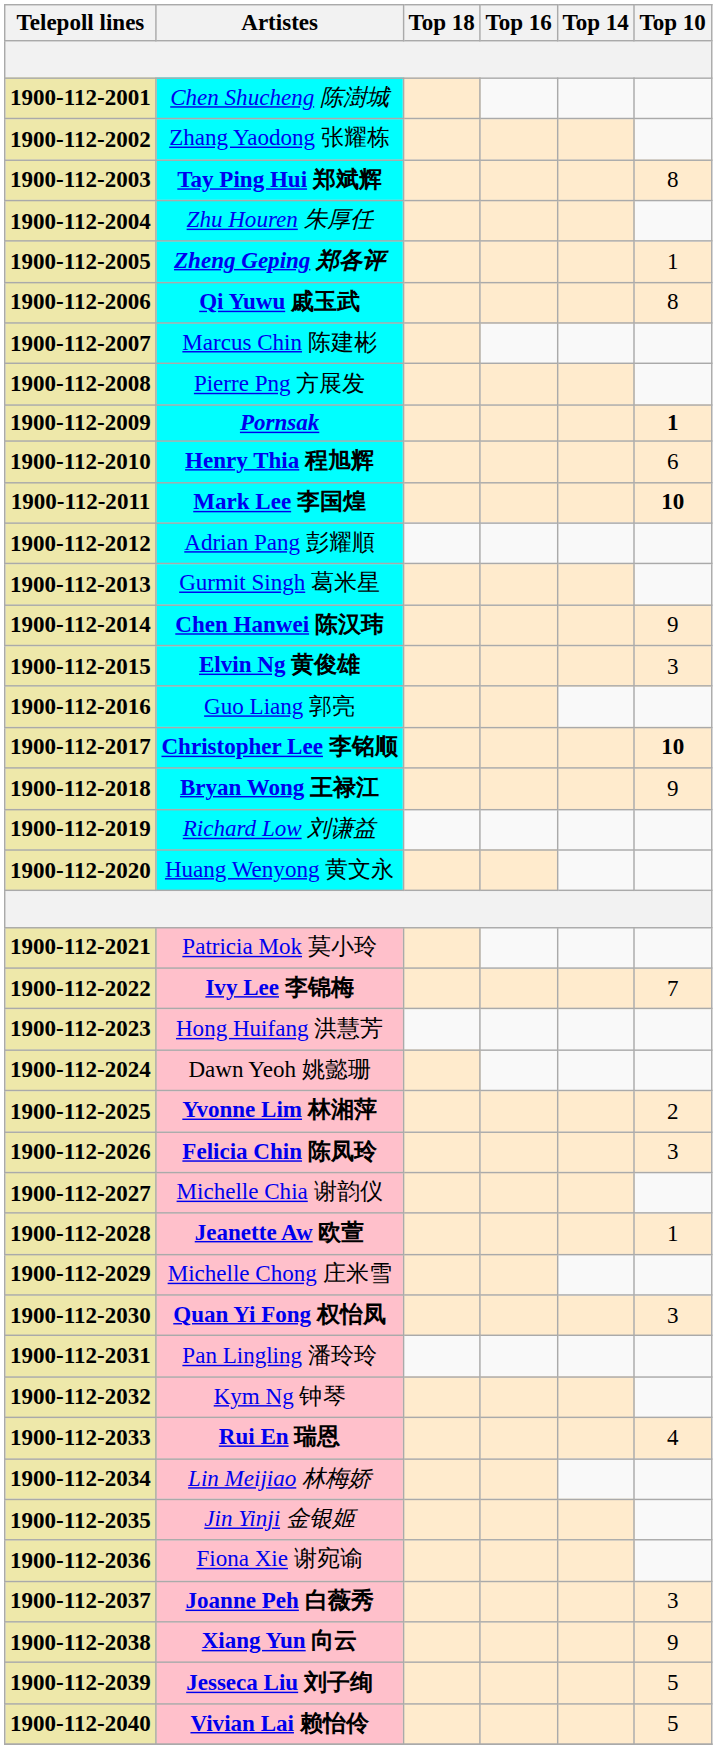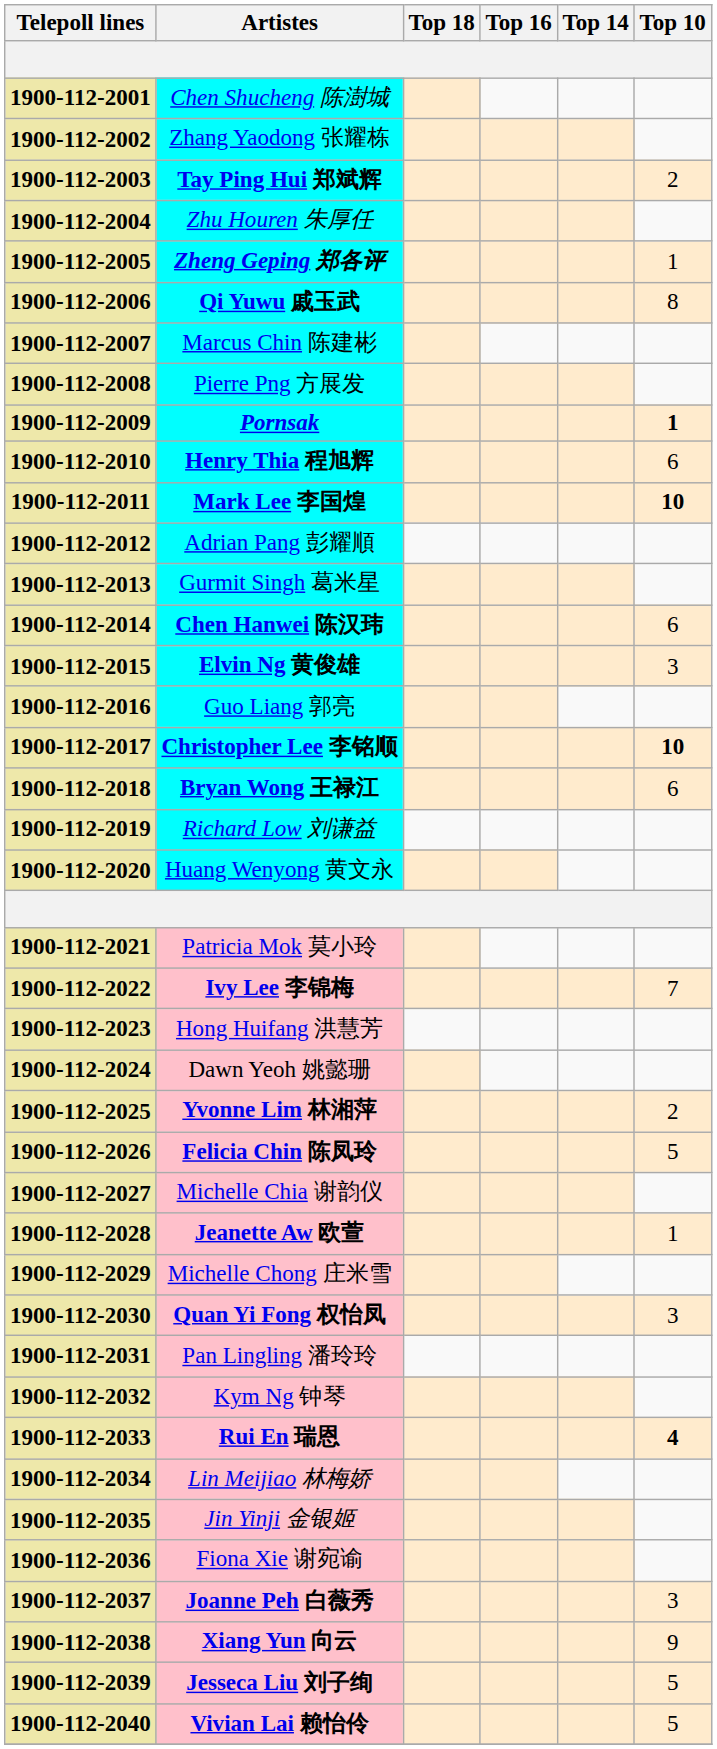 <table class="wikitable">
 <tr>
 <th align="center">Telepoll lines</th>
 <th align="center">Artistes</th>
 <th align="center">Top 18</th>
 <th align="center">Top 16</th>
 <th align="center">Top 14</th>
 <th align="center">Top 10</th>
 </tr>
 <tr>
 <th colspan=6><br><div></div></th>
 </tr>
 <tr>
 <td bgcolor="palegoldenrod" align="center"><strong>1900-112-2001</strong></td>
 <td bgcolor="cyan" align="center"><em><a href='#'>Chen Shucheng</a> 陈澍城</em></td>
 <td bgcolor="#FFEBCD"></td>
 <td></td>
 <td></td>
 <td></td>
 </tr>
 <tr>
 <td bgcolor="palegoldenrod" align="center"><strong>1900-112-2002</strong></td>
 <td bgcolor="cyan" align="center"><a href='#'>Zhang Yaodong</a> 张耀栋</td>
 <td bgcolor="#FFEBCD"></td>
 <td bgcolor="#FFEBCD"></td>
 <td bgcolor="#FFEBCD"></td>
 <td></td>
 </tr>
 <tr>
 <td bgcolor="palegoldenrod" align="center"><strong>1900-112-2003</strong></td>
 <td bgcolor="cyan" align="center"><strong><a href='#'>Tay Ping Hui</a> 郑斌辉</strong></td>
 <td bgcolor="#FFEBCD"></td>
 <td bgcolor="#FFEBCD"></td>
 <td bgcolor="#FFEBCD"></td>
-<td bgcolor="#FFEBCD" align="center">8</td>
+<td bgcolor="#FFEBCD" align="center">2</td>
 </tr>
 <tr>
 <td bgcolor="palegoldenrod" align="center"><strong>1900-112-2004</strong></td>
 <td bgcolor="cyan" align="center"><em><a href='#'>Zhu Houren</a> 朱厚任</em></td>
 <td bgcolor="#FFEBCD"></td>
 <td bgcolor="#FFEBCD"></td>
 <td bgcolor="#FFEBCD"></td>
 <td></td>
 </tr>
 <tr>
 <td bgcolor="palegoldenrod" align="center"><strong>1900-112-2005</strong></td>
 <td bgcolor="cyan" align="center"><strong><em><a href='#'>Zheng Geping</a> 郑各评</em></strong></td>
 <td bgcolor="#FFEBCD"></td>
 <td bgcolor="#FFEBCD"></td>
 <td bgcolor="#FFEBCD"></td>
 <td bgcolor="#FFEBCD" align="center">1</td>
 </tr>
 <tr>
 <td bgcolor="palegoldenrod" align="center"><strong>1900-112-2006</strong></td>
 <td bgcolor="cyan" align="center"><strong><a href='#'>Qi Yuwu</a> 戚玉武</strong></td>
 <td bgcolor="#FFEBCD"></td>
 <td bgcolor="#FFEBCD"></td>
 <td bgcolor="#FFEBCD"></td>
 <td bgcolor="#FFEBCD" align="center">8</td>
 </tr>
 <tr>
 <td bgcolor="palegoldenrod" align="center"><strong>1900-112-2007</strong></td>
 <td bgcolor="cyan" align="center"><a href='#'>Marcus Chin</a> 陈建彬</td>
 <td bgcolor="#FFEBCD"></td>
 <td></td>
 <td></td>
 <td></td>
 </tr>
 <tr>
 <td bgcolor="palegoldenrod" align="center"><strong>1900-112-2008</strong></td>
 <td bgcolor="cyan" align="center"><a href='#'>Pierre Png</a> 方展发</td>
 <td bgcolor="#FFEBCD"></td>
 <td bgcolor="#FFEBCD"></td>
 <td bgcolor="#FFEBCD"></td>
 <td></td>
 </tr>
 <tr>
 <td bgcolor="palegoldenrod" align="center"><strong>1900-112-2009</strong></td>
 <td bgcolor="cyan" align="center"><strong><em><a href='#'>Pornsak</a></em></strong></td>
 <td bgcolor="#FFEBCD"></td>
 <td bgcolor="#FFEBCD"></td>
 <td bgcolor="#FFEBCD"></td>
 <td bgcolor="#FFEBCD" align="center"><strong>1</strong></td>
 </tr>
 <tr>
 <td bgcolor="palegoldenrod" align="center"><strong>1900-112-2010</strong></td>
 <td bgcolor="cyan" align="center"><strong><a href='#'>Henry Thia</a> 程旭辉</strong></td>
 <td bgcolor="#FFEBCD"></td>
 <td bgcolor="#FFEBCD"></td>
 <td bgcolor="#FFEBCD"></td>
 <td bgcolor="#FFEBCD" align="center">6</td>
 </tr>
 <tr>
 <td bgcolor="palegoldenrod" align="center"><strong>1900-112-2011</strong></td>
 <td bgcolor="cyan" align="center"><strong><a href='#'>Mark Lee</a> 李国煌</strong></td>
 <td bgcolor="#FFEBCD"></td>
 <td bgcolor="#FFEBCD"></td>
 <td bgcolor="#FFEBCD"></td>
 <td bgcolor="#FFEBCD" align="center"><strong>10</strong></td>
 </tr>
 <tr>
 <td bgcolor="palegoldenrod" align="center"><strong>1900-112-2012</strong></td>
 <td bgcolor="cyan" align="center"><a href='#'>Adrian Pang</a> 彭耀順</td>
 <td></td>
 <td></td>
 <td></td>
 <td></td>
 </tr>
 <tr>
 <td bgcolor="palegoldenrod" align="center"><strong>1900-112-2013</strong></td>
 <td bgcolor="cyan" align="center"><a href='#'>Gurmit Singh</a> 葛米星</td>
 <td bgcolor="#FFEBCD"></td>
 <td bgcolor="#FFEBCD"></td>
 <td bgcolor="#FFEBCD"></td>
 <td></td>
 </tr>
 <tr>
 <td bgcolor="palegoldenrod" align="center"><strong>1900-112-2014</strong></td>
 <td bgcolor="cyan" align="center"><strong><a href='#'>Chen Hanwei</a> 陈汉玮</strong></td>
 <td bgcolor="#FFEBCD"></td>
 <td bgcolor="#FFEBCD"></td>
 <td bgcolor="#FFEBCD"></td>
-<td bgcolor="#FFEBCD" align="center">9</td>
+<td bgcolor="#FFEBCD" align="center">6</td>
 </tr>
 <tr>
 <td bgcolor="palegoldenrod" align="center"><strong>1900-112-2015</strong></td>
 <td bgcolor="cyan" align="center"><strong><a href='#'>Elvin Ng</a> 黄俊雄</strong></td>
 <td bgcolor="#FFEBCD"></td>
 <td bgcolor="#FFEBCD"></td>
 <td bgcolor="#FFEBCD"></td>
 <td bgcolor="#FFEBCD" align="center">3</td>
 </tr>
 <tr>
 <td bgcolor="palegoldenrod" align="center"><strong>1900-112-2016</strong></td>
 <td bgcolor="cyan" align="center"><a href='#'>Guo Liang</a> 郭亮</td>
 <td bgcolor="#FFEBCD"></td>
 <td bgcolor="#FFEBCD"></td>
 <td></td>
 <td></td>
 </tr>
 <tr>
 <td bgcolor="palegoldenrod" align="center"><strong>1900-112-2017</strong></td>
 <td bgcolor="cyan" align="center"><strong><a href='#'>Christopher Lee</a> 李铭顺</strong></td>
 <td bgcolor="#FFEBCD"></td>
 <td bgcolor="#FFEBCD"></td>
 <td bgcolor="#FFEBCD"></td>
 <td bgcolor="#FFEBCD" align="center"><strong>10</strong></td>
 </tr>
 <tr>
 <td bgcolor="palegoldenrod" align="center"><strong>1900-112-2018</strong></td>
 <td bgcolor="cyan" align="center"><strong><a href='#'>Bryan Wong</a> 王禄江</strong></td>
 <td bgcolor="#FFEBCD"></td>
 <td bgcolor="#FFEBCD"></td>
 <td bgcolor="#FFEBCD"></td>
-<td bgcolor="#FFEBCD" align="center">9</td>
+<td bgcolor="#FFEBCD" align="center">6</td>
 </tr>
 <tr>
 <td bgcolor="palegoldenrod" align="center"><strong>1900-112-2019</strong></td>
 <td bgcolor="cyan" align="center"><em><a href='#'>Richard Low</a> 刘谦益</em></td>
 <td></td>
 <td></td>
 <td></td>
 <td></td>
 </tr>
 <tr>
 <td bgcolor="palegoldenrod" align="center"><strong>1900-112-2020</strong></td>
 <td bgcolor="cyan" align="center"><a href='#'>Huang Wenyong</a> 黄文永</td>
 <td bgcolor="#FFEBCD"></td>
 <td bgcolor="#FFEBCD"></td>
 <td></td>
 <td></td>
 </tr>
 <tr>
 <th colspan=6><br><div></div></th>
 </tr>
 <tr>
 <td bgcolor="palegoldenrod" align="center"><strong>1900-112-2021</strong></td>
 <td bgcolor="pink" align="center"><a href='#'>Patricia Mok</a> 莫小玲</td>
 <td bgcolor="#FFEBCD"></td>
 <td></td>
 <td></td>
 <td></td>
 </tr>
 <tr>
 <td bgcolor="palegoldenrod" align="center"><strong>1900-112-2022</strong></td>
 <td bgcolor="pink" align="center"><strong><a href='#'>Ivy Lee</a> 李锦梅</strong></td>
 <td bgcolor="#FFEBCD"></td>
 <td bgcolor="#FFEBCD"></td>
 <td bgcolor="#FFEBCD"></td>
 <td bgcolor="#FFEBCD" align="center">7</td>
 </tr>
 <tr>
 <td bgcolor="palegoldenrod" align="center"><strong>1900-112-2023</strong></td>
 <td bgcolor="pink" align="center"><a href='#'>Hong Huifang</a> 洪慧芳</td>
 <td></td>
 <td></td>
 <td></td>
 <td></td>
 </tr>
 <tr>
 <td bgcolor="palegoldenrod" align="center"><strong>1900-112-2024</strong></td>
 <td bgcolor="pink" align="center">Dawn Yeoh 姚懿珊</td>
 <td bgcolor="#FFEBCD"></td>
 <td></td>
 <td></td>
 <td></td>
 </tr>
 <tr>
 <td bgcolor="palegoldenrod" align="center"><strong>1900-112-2025</strong></td>
 <td bgcolor="pink" align="center"><strong><a href='#'>Yvonne Lim</a> 林湘萍</strong></td>
 <td bgcolor="#FFEBCD"></td>
 <td bgcolor="#FFEBCD"></td>
 <td bgcolor="#FFEBCD"></td>
 <td bgcolor="#FFEBCD" align="center">2</td>
 </tr>
 <tr>
 <td bgcolor="palegoldenrod" align="center"><strong>1900-112-2026</strong></td>
 <td bgcolor="pink" align="center"><strong><a href='#'>Felicia Chin</a> 陈凤玲</strong></td>
 <td bgcolor="#FFEBCD"></td>
 <td bgcolor="#FFEBCD"></td>
 <td bgcolor="#FFEBCD"></td>
-<td bgcolor="#FFEBCD" align="center">3</td>
+<td bgcolor="#FFEBCD" align="center">5</td>
 </tr>
 <tr>
 <td bgcolor="palegoldenrod" align="center"><strong>1900-112-2027</strong></td>
 <td bgcolor="pink" align="center"><a href='#'>Michelle Chia</a> 谢韵仪</td>
 <td bgcolor="#FFEBCD"></td>
 <td bgcolor="#FFEBCD"></td>
 <td bgcolor="#FFEBCD"></td>
 <td></td>
 </tr>
 <tr>
 <td bgcolor="palegoldenrod" align="center"><strong>1900-112-2028</strong></td>
 <td bgcolor="pink" align="center"><strong><a href='#'>Jeanette Aw</a> 欧萱</strong></td>
 <td bgcolor="#FFEBCD"></td>
 <td bgcolor="#FFEBCD"></td>
 <td bgcolor="#FFEBCD"></td>
 <td bgcolor="#FFEBCD" align="center">1</td>
 </tr>
 <tr>
 <td bgcolor="palegoldenrod" align="center"><strong>1900-112-2029</strong></td>
 <td bgcolor="pink" align="center"><a href='#'>Michelle Chong</a> 庄米雪</td>
 <td bgcolor="#FFEBCD"></td>
 <td bgcolor="#FFEBCD"></td>
 <td></td>
 <td></td>
 </tr>
 <tr>
 <td bgcolor="palegoldenrod" align="center"><strong>1900-112-2030</strong></td>
 <td bgcolor="pink" align="center"><strong><a href='#'>Quan Yi Fong</a> 权怡凤</strong></td>
 <td bgcolor="#FFEBCD"></td>
 <td bgcolor="#FFEBCD"></td>
 <td bgcolor="#FFEBCD"></td>
 <td bgcolor="#FFEBCD" align="center">3</td>
 </tr>
 <tr>
 <td bgcolor="palegoldenrod" align="center"><strong>1900-112-2031</strong></td>
 <td bgcolor="pink" align="center"><a href='#'>Pan Lingling</a> 潘玲玲</td>
 <td></td>
 <td></td>
 <td></td>
 <td></td>
 </tr>
 <tr>
 <td bgcolor="palegoldenrod" align="center"><strong>1900-112-2032</strong></td>
 <td bgcolor="pink" align="center"><a href='#'>Kym Ng</a> 钟琴</td>
 <td bgcolor="#FFEBCD"></td>
 <td bgcolor="#FFEBCD"></td>
 <td bgcolor="#FFEBCD"></td>
 <td></td>
 </tr>
 <tr>
 <td bgcolor="palegoldenrod" align="center"><strong>1900-112-2033</strong></td>
 <td bgcolor="pink" align="center"><strong><a href='#'>Rui En</a> 瑞恩</strong></td>
 <td bgcolor="#FFEBCD"></td>
 <td bgcolor="#FFEBCD"></td>
 <td bgcolor="#FFEBCD"></td>
-<td bgcolor="#FFEBCD" align="center">4</td>
+<td bgcolor="#FFEBCD" align="center"><strong>4</strong></td>
 </tr>
 <tr>
 <td bgcolor="palegoldenrod" align="center"><strong>1900-112-2034</strong></td>
 <td bgcolor="pink" align="center"><em><a href='#'>Lin Meijiao</a> 林梅娇</em></td>
 <td bgcolor="#FFEBCD"></td>
 <td bgcolor="#FFEBCD"></td>
 <td></td>
 <td></td>
 </tr>
 <tr>
 <td bgcolor="palegoldenrod" align="center"><strong>1900-112-2035</strong></td>
 <td bgcolor="pink" align="center"><em><a href='#'>Jin Yinji</a> 金银姬</em></td>
 <td bgcolor="#FFEBCD"></td>
 <td bgcolor="#FFEBCD"></td>
 <td bgcolor="#FFEBCD"></td>
 <td></td>
 </tr>
 <tr>
 <td bgcolor="palegoldenrod" align="center"><strong>1900-112-2036</strong></td>
 <td bgcolor="pink" align="center"><a href='#'>Fiona Xie</a> 谢宛谕</td>
 <td bgcolor="#FFEBCD"></td>
 <td bgcolor="#FFEBCD"></td>
 <td bgcolor="#FFEBCD"></td>
 <td></td>
 </tr>
 <tr>
 <td bgcolor="palegoldenrod" align="center"><strong>1900-112-2037</strong></td>
 <td bgcolor="pink" align="center"><strong><a href='#'>Joanne Peh</a> 白薇秀</strong></td>
 <td bgcolor="#FFEBCD"></td>
 <td bgcolor="#FFEBCD"></td>
 <td bgcolor="#FFEBCD"></td>
 <td bgcolor="#FFEBCD" align="center">3</td>
 </tr>
 <tr>
 <td bgcolor="palegoldenrod" align="center"><strong>1900-112-2038</strong></td>
 <td bgcolor="pink" align="center"><strong><a href='#'>Xiang Yun</a> 向云</strong></td>
 <td bgcolor="#FFEBCD"></td>
 <td bgcolor="#FFEBCD"></td>
 <td bgcolor="#FFEBCD"></td>
 <td bgcolor="#FFEBCD" align="center">9</td>
 </tr>
 <tr>
 <td bgcolor="palegoldenrod" align="center"><strong>1900-112-2039</strong></td>
 <td bgcolor="pink" align="center"><strong><a href='#'>Jesseca Liu</a> 刘子绚</strong></td>
 <td bgcolor="#FFEBCD"></td>
 <td bgcolor="#FFEBCD"></td>
 <td bgcolor="#FFEBCD"></td>
 <td bgcolor="#FFEBCD" align="center">5</td>
 </tr>
 <tr>
 <td bgcolor="palegoldenrod" align="center"><strong>1900-112-2040</strong></td>
 <td bgcolor="pink" align="center"><strong><a href='#'>Vivian Lai</a> 赖怡伶</strong></td>
 <td bgcolor="#FFEBCD"></td>
 <td bgcolor="#FFEBCD"></td>
 <td bgcolor="#FFEBCD"></td>
 <td bgcolor="#FFEBCD" align="center">5</td>
 </tr>
 <tr>
 </tr>
 </table>
